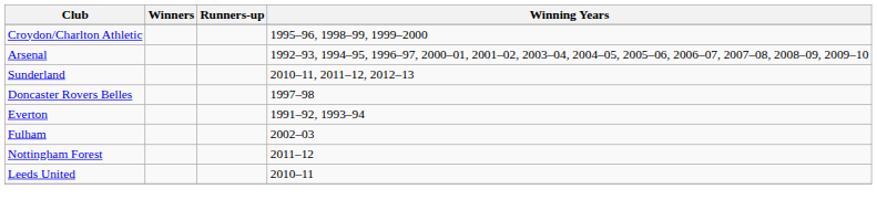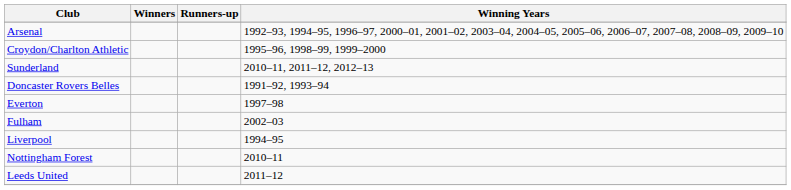 <table class="wikitable">
 <tr>
 <th>Club</th>
 <th>Winners</th>
 <th>Runners-up</th>
 <th>Winning Years</th>
 </tr>
 <tr>
 </tr>
 <tr>
+<td><a href='#'>Arsenal</a></td>
+<td></td>
+<td></td>
+<td>1992–93, 1994–95, 1996–97, 2000–01, 2001–02, 2003–04, 2004–05, 2005–06, 2006–07, 2007–08, 2008–09, 2009–10</td>
+</tr>
+<tr>
 <td><a href='#'>Croydon/<wbr>Charlton Athletic</a></td>
 <td></td>
 <td></td>
 <td>1995–96, 1998–99, 1999–2000</td>
-</tr>
-<tr>
-<td><a href='#'>Arsenal</a></td>
-<td></td>
-<td></td>
-<td>1992–93, 1994–95, 1996–97, 2000–01, 2001–02, 2003–04, 2004–05, 2005–06, 2006–07, 2007–08, 2008–09, 2009–10</td>
 </tr>
 <tr>
 <td><a href='#'>Sunderland</a></td>
 <td></td>
 <td></td>
 <td>2010–11, 2011–12, 2012–13</td>
 </tr>
 <tr>
 <td><a href='#'>Doncaster Rovers Belles</a></td>
 <td></td>
 <td></td>
-<td>1997–98</td>
+<td>1991–92, 1993–94</td>
 </tr>
 <tr>
 <td><a href='#'>Everton</a></td>
 <td></td>
 <td></td>
-<td>1991–92, 1993–94</td>
+<td>1997–98</td>
 </tr>
 <tr>
 <td><a href='#'>Fulham</a></td>
 <td></td>
 <td></td>
 <td>2002–03</td>
 </tr>
 <tr>
+<td><a href='#'>Liverpool</a></td>
+<td></td>
+<td></td>
+<td>1994–95</td>
+</tr>
+<tr>
 <td><a href='#'>Nottingham Forest</a></td>
+<td></td>
+<td></td>
+<td>2010–11</td>
+</tr>
+<tr>
+<td><a href='#'>Leeds United</a></td>
 <td></td>
 <td></td>
 <td>2011–12</td>
 </tr>
 <tr>
-<td><a href='#'>Leeds United</a></td>
-<td></td>
-<td></td>
-<td>2010–11</td>
-</tr>
-<tr>
 </tr>
 </table>
